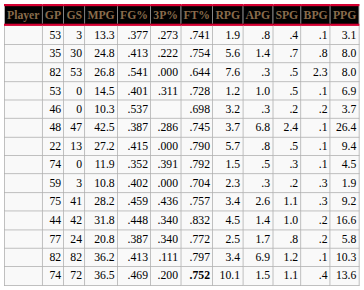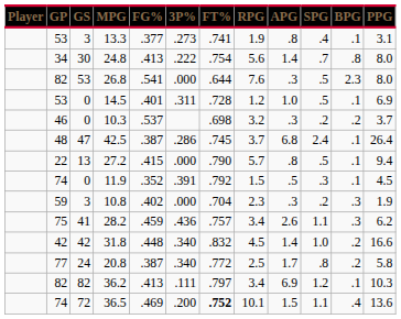 <table class="wikitable sortable" style="text-align:right;">
 <tr>
 <th style="background:#010101; color:#896C4C; border-top:#D50032 3px solid; border-bottom:#D50032 3px solid;">Player</th>
 <th style="background:#010101; color:#896C4C; border-top:#D50032 3px solid; border-bottom:#D50032 3px solid;">GP</th>
 <th style="background:#010101; color:#896C4C; border-top:#D50032 3px solid; border-bottom:#D50032 3px solid;">GS</th>
 <th style="background:#010101; color:#896C4C; border-top:#D50032 3px solid; border-bottom:#D50032 3px solid;">MPG</th>
 <th style="background:#010101; color:#896C4C; border-top:#D50032 3px solid; border-bottom:#D50032 3px solid;">FG%</th>
 <th style="background:#010101; color:#896C4C; border-top:#D50032 3px solid; border-bottom:#D50032 3px solid;">3P%</th>
 <th style="background:#010101; color:#896C4C; border-top:#D50032 3px solid; border-bottom:#D50032 3px solid;">FT%</th>
 <th style="background:#010101; color:#896C4C; border-top:#D50032 3px solid; border-bottom:#D50032 3px solid;">RPG</th>
 <th style="background:#010101; color:#896C4C; border-top:#D50032 3px solid; border-bottom:#D50032 3px solid;">APG</th>
 <th style="background:#010101; color:#896C4C; border-top:#D50032 3px solid; border-bottom:#D50032 3px solid;">SPG</th>
 <th style="background:#010101; color:#896C4C; border-top:#D50032 3px solid; border-bottom:#D50032 3px solid;">BPG</th>
 <th style="background:#010101; color:#896C4C; border-top:#D50032 3px solid; border-bottom:#D50032 3px solid;">PPG</th>
 </tr>
 <tr>
 <td style="text-align:left;"></td>
 <td>53</td>
 <td>3</td>
 <td>13.3</td>
 <td>.377</td>
 <td>.273</td>
 <td>.741</td>
 <td>1.9</td>
 <td>.8</td>
 <td>.4</td>
 <td>.1</td>
 <td>3.1</td>
 </tr>
 <tr>
 <td style="text-align:left;"></td>
-<td>35</td>
+<td>34</td>
 <td>30</td>
 <td>24.8</td>
 <td>.413</td>
 <td>.222</td>
 <td>.754</td>
 <td>5.6</td>
 <td>1.4</td>
 <td>.7</td>
 <td>.8</td>
 <td>8.0</td>
 </tr>
 <tr>
 <td style="text-align:left;"></td>
 <td>82</td>
 <td>53</td>
 <td>26.8</td>
 <td>.541</td>
 <td>.000</td>
 <td>.644</td>
 <td>7.6</td>
 <td>.3</td>
 <td>.5</td>
 <td>2.3</td>
 <td>8.0</td>
 </tr>
 <tr>
 <td style="text-align:left;"></td>
 <td>53</td>
 <td>0</td>
 <td>14.5</td>
 <td>.401</td>
 <td>.311</td>
 <td>.728</td>
 <td>1.2</td>
 <td>1.0</td>
 <td>.5</td>
 <td>.1</td>
 <td>6.9</td>
 </tr>
 <tr>
 <td style="text-align:left;"></td>
 <td>46</td>
 <td>0</td>
 <td>10.3</td>
 <td>.537</td>
 <td></td>
 <td>.698</td>
 <td>3.2</td>
 <td>.3</td>
 <td>.2</td>
 <td>.2</td>
 <td>3.7</td>
 </tr>
 <tr>
 <td style="text-align:left;"></td>
 <td>48</td>
 <td>47</td>
 <td>42.5</td>
 <td>.387</td>
 <td>.286</td>
 <td>.745</td>
 <td>3.7</td>
 <td>6.8</td>
 <td>2.4</td>
 <td>.1</td>
 <td>26.4</td>
 </tr>
 <tr>
 <td style="text-align:left;"></td>
 <td>22</td>
 <td>13</td>
 <td>27.2</td>
 <td>.415</td>
 <td>.000</td>
 <td>.790</td>
 <td>5.7</td>
 <td>.8</td>
 <td>.5</td>
 <td>.1</td>
 <td>9.4</td>
 </tr>
 <tr>
 <td style="text-align:left;"></td>
 <td>74</td>
 <td>0</td>
 <td>11.9</td>
 <td>.352</td>
 <td>.391</td>
 <td>.792</td>
 <td>1.5</td>
 <td>.5</td>
 <td>.3</td>
 <td>.1</td>
 <td>4.5</td>
 </tr>
 <tr>
 <td style="text-align:left;"></td>
 <td>59</td>
 <td>3</td>
 <td>10.8</td>
 <td>.402</td>
 <td>.000</td>
 <td>.704</td>
 <td>2.3</td>
 <td>.3</td>
 <td>.2</td>
 <td>.3</td>
 <td>1.9</td>
 </tr>
 <tr>
 <td style="text-align:left;"></td>
 <td>75</td>
 <td>41</td>
 <td>28.2</td>
 <td>.459</td>
 <td>.436</td>
 <td>.757</td>
 <td>3.4</td>
 <td>2.6</td>
 <td>1.1</td>
 <td>.3</td>
-<td>9.2</td>
+<td>6.2</td>
 </tr>
 <tr>
 <td style="text-align:left;"></td>
-<td>44</td>
+<td>42</td>
 <td>42</td>
 <td>31.8</td>
 <td>.448</td>
 <td>.340</td>
 <td>.832</td>
 <td>4.5</td>
 <td>1.4</td>
 <td>1.0</td>
 <td>.2</td>
 <td>16.6</td>
 </tr>
 <tr>
 <td style="text-align:left;"></td>
 <td>77</td>
 <td>24</td>
 <td>20.8</td>
 <td>.387</td>
 <td>.340</td>
 <td>.772</td>
 <td>2.5</td>
 <td>1.7</td>
 <td>.8</td>
 <td>.2</td>
 <td>5.8</td>
 </tr>
 <tr>
 <td style="text-align:left;"></td>
 <td>82</td>
 <td>82</td>
 <td>36.2</td>
 <td>.413</td>
 <td>.111</td>
 <td>.797</td>
 <td>3.4</td>
 <td>6.9</td>
 <td>1.2</td>
 <td>.1</td>
 <td>10.3</td>
 </tr>
 <tr>
 <td style="text-align:left;"></td>
 <td>74</td>
 <td>72</td>
 <td>36.5</td>
 <td>.469</td>
 <td>.200</td>
 <td><strong>.752</strong></td>
 <td>10.1</td>
 <td>1.5</td>
 <td>1.1</td>
 <td>.4</td>
 <td>13.6</td>
 </tr>
 </table>
